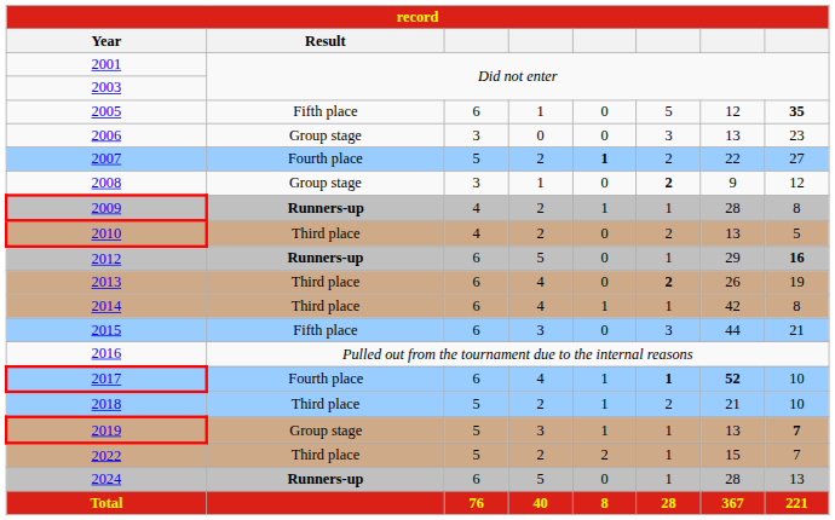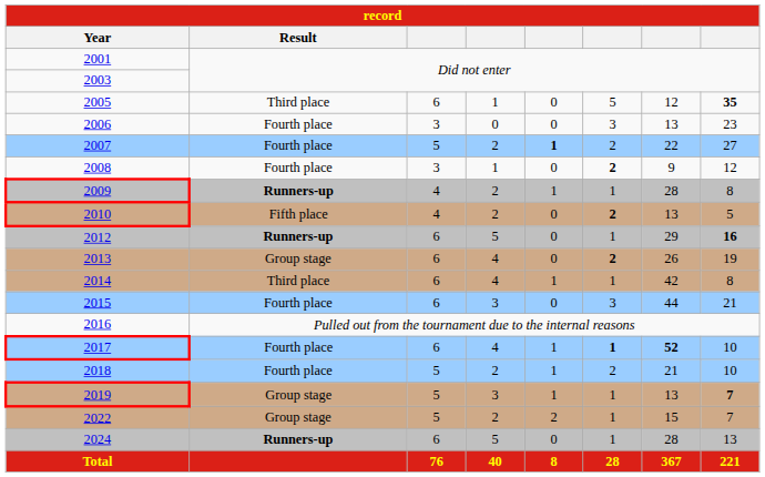 <table class="wikitable" style="text-align: center; width:70%;">
 <tr>
 <th style="background:#DB2017; color: #FFFF00;" colspan=11><a href='#'></a> record</th>
 </tr>
 <tr>
 <th width=125>Year</th>
 <th width=150>Result</th>
 <th width=35></th>
 <th width=35></th>
 <th width=35></th>
 <th width=35></th>
 <th width=35></th>
 <th width=35></th>
 </tr>
 <tr bgcolor=>
 <td> <a href='#'>2001</a></td>
 <td colspan=10 rowspan=2><em>Did not enter</em></td>
 </tr>
 <tr bgcolor=>
 <td> <a href='#'>2003</a></td>
 </tr>
 <tr bgcolor=>
 <td> <a href='#'>2005</a></td>
-<td>Fifth place</td>
+<td>Third place</td>
 <td>6</td>
 <td>1</td>
 <td>0</td>
 <td>5</td>
 <td>12</td>
 <td><strong>35</strong></td>
 </tr>
 <tr bgcolor=>
 <td> <a href='#'>2006</a></td>
-<td>Group stage</td>
+<td>Fourth place</td>
 <td>3</td>
 <td>0</td>
 <td>0</td>
 <td>3</td>
 <td>13</td>
 <td>23</td>
 </tr>
 <tr bgcolor=#9acdff>
 <td> <a href='#'>2007</a></td>
 <td>Fourth place</td>
 <td>5</td>
 <td>2</td>
 <td><strong>1</strong></td>
 <td>2</td>
 <td>22</td>
 <td>27</td>
 </tr>
 <tr bgcolor=>
 <td> <a href='#'>2008</a></td>
-<td>Group stage</td>
+<td>Fourth place</td>
 <td>3</td>
 <td>1</td>
 <td>0</td>
 <td><strong>2</strong></td>
 <td>9</td>
 <td>12</td>
 </tr>
 <tr bgcolor=silver>
 <td style="border: 3px solid red"> <a href='#'>2009</a></td>
 <td><strong>Runners-up</strong></td>
 <td>4</td>
 <td>2</td>
 <td>1</td>
 <td>1</td>
 <td>28</td>
 <td>8</td>
 </tr>
 <tr bgcolor=#CFAA88>
 <td style="border: 3px solid red"> <a href='#'>2010</a></td>
-<td>Third place</td>
+<td>Fifth place</td>
 <td>4</td>
 <td>2</td>
 <td>0</td>
-<td>2</td>
+<td><strong>2</strong></td>
 <td>13</td>
 <td>5</td>
 </tr>
 <tr bgcolor=silver>
 <td> <a href='#'>2012</a></td>
 <td><strong>Runners-up</strong></td>
 <td>6</td>
 <td>5</td>
 <td>0</td>
 <td>1</td>
 <td>29</td>
 <td><strong>16</strong></td>
 </tr>
 <tr bgcolor=#CFAA88>
 <td> <a href='#'>2013</a></td>
-<td>Third place</td>
+<td>Group stage</td>
 <td>6</td>
 <td>4</td>
 <td>0</td>
 <td><strong>2</strong></td>
 <td>26</td>
 <td>19</td>
 </tr>
 <tr bgcolor=#CFAA88>
 <td> <a href='#'>2014</a></td>
 <td>Third place</td>
 <td>6</td>
 <td>4</td>
 <td>1</td>
 <td>1</td>
 <td>42</td>
 <td>8</td>
 </tr>
 <tr bgcolor=#9acdff>
 <td> <a href='#'>2015</a></td>
-<td>Fifth place</td>
+<td>Fourth place</td>
 <td>6</td>
 <td>3</td>
 <td>0</td>
 <td>3</td>
 <td>44</td>
 <td>21</td>
 </tr>
 <tr bgcolor=>
 <td> <a href='#'>2016</a></td>
 <td colspan=8 rowspan=1><em>Pulled out from the tournament due to the internal reasons</em></td>
 </tr>
 <tr bgcolor=#9acdff>
 <td style="border: 3px solid red"> <a href='#'>2017</a></td>
 <td>Fourth place</td>
 <td>6</td>
 <td>4</td>
 <td>1</td>
 <td><strong>1</strong></td>
 <td><strong>52</strong></td>
 <td>10</td>
 </tr>
 <tr bgcolor=#9acdff>
 <td> <a href='#'>2018</a></td>
-<td>Third place</td>
+<td>Fourth place</td>
 <td>5</td>
 <td>2</td>
 <td>1</td>
 <td>2</td>
 <td>21</td>
 <td>10</td>
 </tr>
 <tr bgcolor=#CFAA88>
 <td style="border: 3px solid red"> <a href='#'>2019</a></td>
 <td>Group stage</td>
 <td>5</td>
 <td>3</td>
 <td>1</td>
 <td>1</td>
 <td>13</td>
 <td><strong>7</strong></td>
 </tr>
 <tr bgcolor=#CFAA88>
 <td> <a href='#'>2022</a></td>
-<td>Third place</td>
+<td>Group stage</td>
 <td>5</td>
 <td>2</td>
 <td>2</td>
 <td>1</td>
 <td>15</td>
 <td>7</td>
 </tr>
 <tr bgcolor=silver>
 <td> <a href='#'>2024</a></td>
 <td><strong>Runners-up</strong></td>
 <td>6</td>
 <td>5</td>
 <td>0</td>
 <td>1</td>
 <td>28</td>
 <td>13</td>
 </tr>
 <tr>
 <td style="background: #DB2017; color: #FFFF00;"><strong>Total</strong></td>
 <td style="background: #DB2017; color: #FFFF00;"><strong></strong></td>
 <td style="background: #DB2017; color: #FFFF00;"><strong>76</strong></td>
 <td style="background: #DB2017; color: #FFFF00;"><strong>40</strong></td>
 <td style="background: #DB2017; color: #FFFF00;"><strong>8</strong></td>
 <td style="background: #DB2017; color: #FFFF00;"><strong>28</strong></td>
 <td style="background: #DB2017; color: #FFFF00;"><strong>367</strong></td>
 <td style="background: #DB2017; color: #FFFF00;"><strong>221</strong></td>
 </tr>
 </table>
